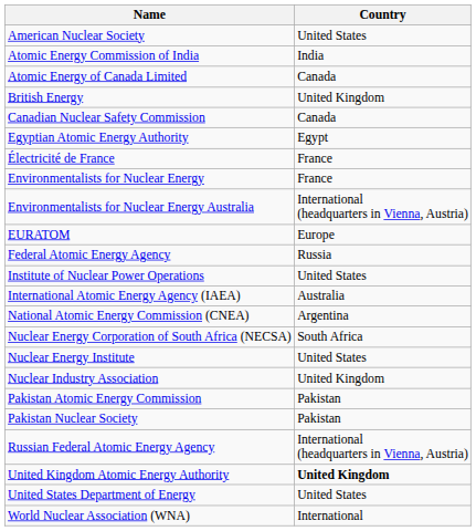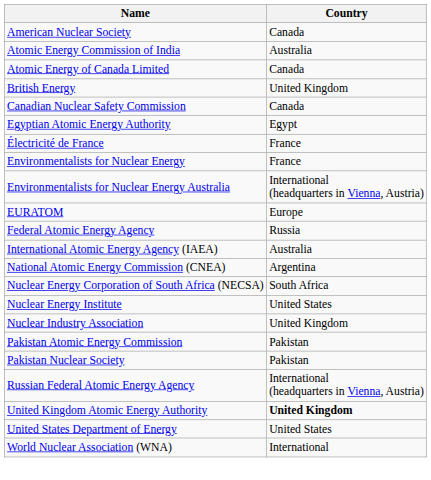 <table class = "wikitable sortable">
 <tr>
 <th>Name</th>
 <th>Country</th>
 </tr>
 <tr>
 <td><a href='#'>American Nuclear Society</a></td>
-<td>United States</td>
+<td>Canada</td>
 </tr>
 <tr>
 <td><a href='#'>Atomic Energy Commission of India</a></td>
-<td>India</td>
+<td>Australia</td>
 </tr>
 <tr>
 <td><a href='#'>Atomic Energy of Canada Limited</a></td>
 <td>Canada</td>
 </tr>
 <tr>
 <td><a href='#'>British Energy</a></td>
 <td>United Kingdom</td>
 </tr>
 <tr>
 <td><a href='#'>Canadian Nuclear Safety Commission</a></td>
 <td>Canada</td>
 </tr>
 <tr>
 <td><a href='#'>Egyptian Atomic Energy Authority</a></td>
 <td>Egypt</td>
 </tr>
 <tr>
 <td><a href='#'>Électricité de France</a></td>
 <td>France</td>
 </tr>
 <tr>
 <td><a href='#'>Environmentalists for Nuclear Energy</a></td>
 <td>France</td>
 </tr>
 <tr>
 <td><a href='#'>Environmentalists for Nuclear Energy Australia</a></td>
 <td>International<br>(headquarters in <a href='#'>Vienna</a>, Austria)</td>
 </tr>
 <tr>
 <td><a href='#'>EURATOM</a></td>
 <td>Europe</td>
 </tr>
 <tr>
 <td><a href='#'>Federal Atomic Energy Agency</a></td>
 <td>Russia</td>
-</tr>
-<tr>
-<td><a href='#'>Institute of Nuclear Power Operations</a></td>
-<td>United States</td>
 </tr>
 <tr>
 <td><a href='#'>International Atomic Energy Agency</a> (IAEA)</td>
 <td>Australia</td>
 </tr>
 <tr>
 <td><a href='#'>National Atomic Energy Commission</a> (CNEA)</td>
 <td>Argentina</td>
 </tr>
 <tr>
 <td><a href='#'>Nuclear Energy Corporation of South Africa</a> (NECSA)</td>
 <td>South Africa</td>
 </tr>
 <tr>
 <td><a href='#'>Nuclear Energy Institute</a></td>
 <td>United States</td>
 </tr>
 <tr>
 <td><a href='#'>Nuclear Industry Association</a></td>
 <td>United Kingdom</td>
 </tr>
 <tr>
 <td><a href='#'>Pakistan Atomic Energy Commission</a></td>
 <td>Pakistan</td>
 </tr>
 <tr>
 <td><a href='#'>Pakistan Nuclear Society</a></td>
 <td>Pakistan</td>
 </tr>
 <tr>
 <td><a href='#'>Russian Federal Atomic Energy Agency</a></td>
 <td>International<br>(headquarters in <a href='#'>Vienna</a>, Austria)</td>
 </tr>
 <tr>
 <td><a href='#'>United Kingdom Atomic Energy Authority</a></td>
 <td><strong>United Kingdom</strong></td>
 </tr>
 <tr>
 <td><a href='#'>United States Department of Energy</a></td>
 <td>United States</td>
 </tr>
 <tr>
 <td><a href='#'>World Nuclear Association</a> (WNA)</td>
 <td>International</td>
 </tr>
 </table>
